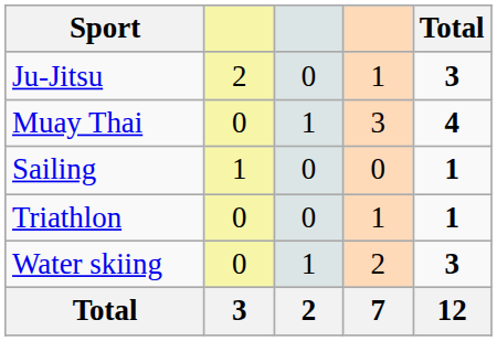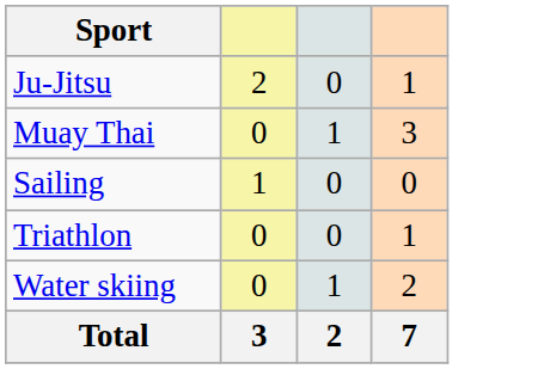 <table class="wikitable" style="font-size:100%; text-align:center">
 <tr>
 <th width=100>Sport</th>
 <th scope="col" width=30 style="background:#F7F6A8;"></th>
 <th scope="col" width=30 style="background:#DCE5E5;"></th>
 <th scope="col" width=30 style="background:#FFDAB9;"></th>
-<th width=30>Total</th>
 </tr>
 <tr>
 <td align=left><a href='#'>Ju-Jitsu</a></td>
 <td style="background:#F7F6A8;">2</td>
 <td style="background:#DCE5E5;">0</td>
 <td style="background:#FFDAB9;">1</td>
-<td><strong>3</strong></td>
 </tr>
 <tr>
 <td align=left><a href='#'>Muay Thai</a></td>
 <td style="background:#F7F6A8;">0</td>
 <td style="background:#DCE5E5;">1</td>
 <td style="background:#FFDAB9;">3</td>
-<td><strong>4</strong></td>
 </tr>
 <tr>
 <td align=left><a href='#'>Sailing</a></td>
 <td style="background:#F7F6A8;">1</td>
 <td style="background:#DCE5E5;">0</td>
 <td style="background:#FFDAB9;">0</td>
-<td><strong>1</strong></td>
 </tr>
 <tr>
 <td align=left><a href='#'>Triathlon</a></td>
 <td style="background:#F7F6A8;">0</td>
 <td style="background:#DCE5E5;">0</td>
 <td style="background:#FFDAB9;">1</td>
-<td><strong>1</strong></td>
 </tr>
 <tr>
 <td align=left><a href='#'>Water skiing</a></td>
 <td style="background:#F7F6A8;">0</td>
 <td style="background:#DCE5E5;">1</td>
 <td style="background:#FFDAB9;">2</td>
-<td><strong>3</strong></td>
 </tr>
 <tr class="sortbottom">
 <th>Total</th>
 <th>3</th>
 <th>2</th>
 <th>7</th>
-<th>12</th>
 </tr>
 </table>
